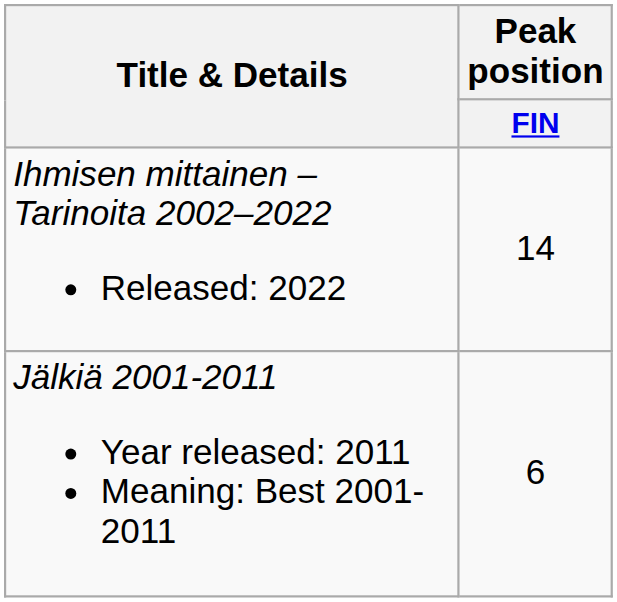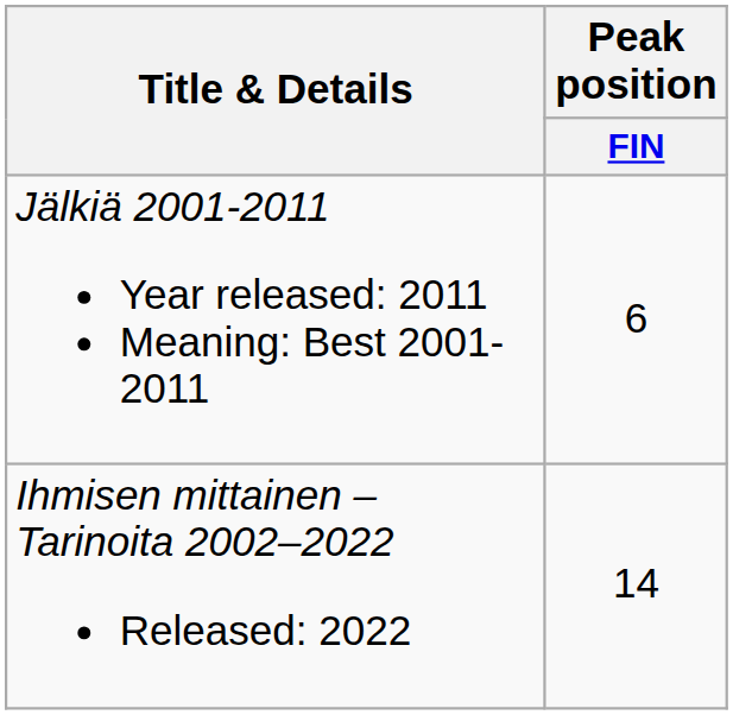 <table class="wikitable">
 <tr>
 <th align="center" rowspan="2" width="200">Title & Details</th>
 <th align="center" colspan="1" width="20">Peak position</th>
 </tr>
 <tr>
 <th style="width;font-size:85%"><a href='#'>FIN</a> <br></th>
 </tr>
 <tr>
+<td><em>Jälkiä 2001-2011</em><br><ul><li>Year released: 2011</li><li>Meaning: Best 2001-2011</li></ul></td>
+<td style="text-align:center;">6</td>
+</tr>
+<tr>
 <td><em>Ihmisen mittainen – Tarinoita 2002–2022</em><br><ul><li>Released: 2022</li></ul></td>
 <td style="text-align:center;">14<br></td>
 </tr>
-<tr>
-<td><em>Jälkiä 2001-2011</em><br><ul><li>Year released: 2011</li><li>Meaning: Best 2001-2011</li></ul></td>
-<td style="text-align:center;">6</td>
-</tr>
 </table>
